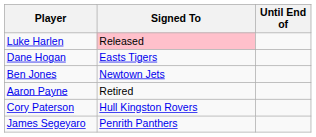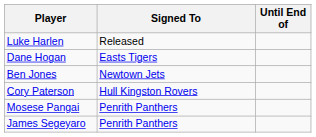 <table class="wikitable" style="font-size:90%">
 <tr style="background:#efefef;">
 <th style="width:120px;">Player</th>
 <th style="width:210px;">Signed To</th>
 <th style="width:70px;">Until End of</th>
 </tr>
 <tr>
 <td><a href='#'>Luke Harlen</a></td>
-<td style="background: pink;">Released</td>
+<td>Released</td>
 <td></td>
 </tr>
 <tr>
 <td><a href='#'>Dane Hogan</a></td>
 <td> <a href='#'>Easts Tigers</a></td>
 <td></td>
 </tr>
 <tr>
 <td><a href='#'>Ben Jones</a></td>
 <td> <a href='#'>Newtown Jets</a></td>
 <td></td>
 </tr>
 <tr>
-<td><a href='#'>Aaron Payne</a></td>
-<td>Retired</td>
+<td><a href='#'>Cory Paterson</a></td>
+<td> <a href='#'>Hull Kingston Rovers</a></td>
 <td></td>
 </tr>
 <tr>
-<td><a href='#'>Cory Paterson</a></td>
-<td> <a href='#'>Hull Kingston Rovers</a></td>
+<td><a href='#'>Mosese Pangai</a></td>
+<td> <a href='#'>Penrith Panthers</a></td>
 <td></td>
 </tr>
 <tr>
 <td><a href='#'>James Segeyaro</a></td>
 <td> <a href='#'>Penrith Panthers</a></td>
 <td></td>
 </tr>
 </table>
